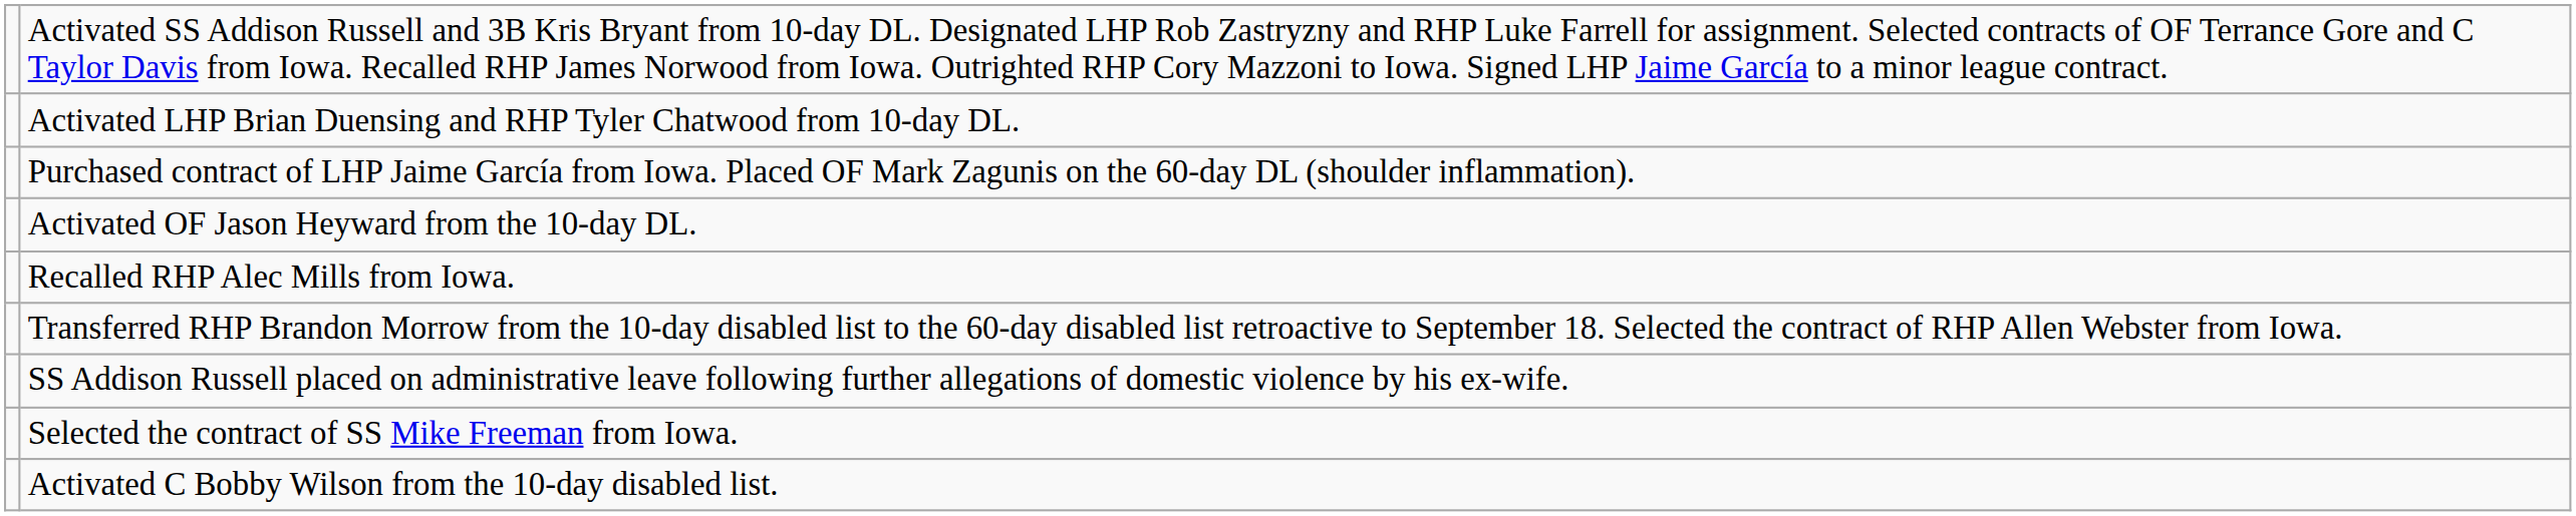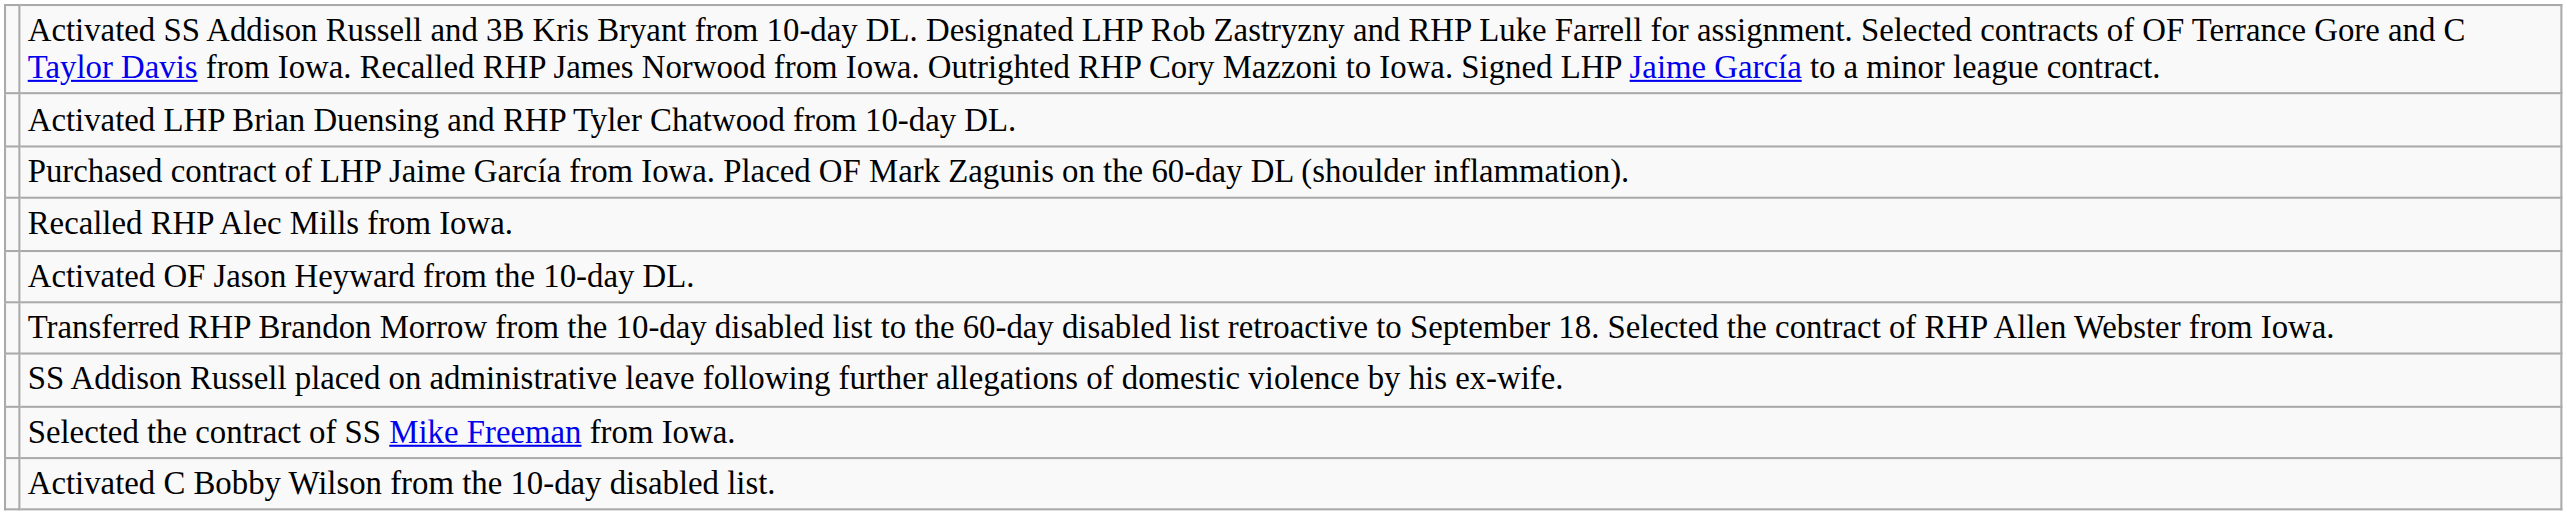 <table class="wikitable">
 <tr>
 <td></td>
 <td>Activated SS Addison Russell and 3B Kris Bryant from 10-day DL. Designated LHP Rob Zastryzny and RHP Luke Farrell for assignment. Selected contracts of OF Terrance Gore and C <a href='#'>Taylor Davis</a> from Iowa. Recalled RHP James Norwood from Iowa. Outrighted RHP Cory Mazzoni to Iowa. Signed LHP <a href='#'>Jaime García</a> to a minor league contract.</td>
 </tr>
 <tr>
 <td></td>
 <td>Activated LHP Brian Duensing and RHP Tyler Chatwood from 10-day DL.</td>
 </tr>
 <tr>
 <td></td>
 <td>Purchased contract of LHP Jaime García from Iowa. Placed OF Mark Zagunis on the 60-day DL (shoulder inflammation).</td>
 </tr>
 <tr>
 <td></td>
-<td>Activated OF Jason Heyward from the 10-day DL.</td>
+<td>Recalled RHP Alec Mills from Iowa.</td>
 </tr>
 <tr>
 <td></td>
-<td>Recalled RHP Alec Mills from Iowa.</td>
+<td>Activated OF Jason Heyward from the 10-day DL.</td>
 </tr>
 <tr>
 <td></td>
 <td>Transferred RHP Brandon Morrow from the 10-day disabled list to the 60-day disabled list retroactive to September 18. Selected the contract of RHP Allen Webster from Iowa.</td>
 </tr>
 <tr>
 <td></td>
 <td>SS Addison Russell placed on administrative leave following further allegations of domestic violence by his ex-wife.</td>
 </tr>
 <tr>
 <td></td>
 <td>Selected the contract of SS <a href='#'>Mike Freeman</a> from Iowa.</td>
 </tr>
 <tr>
 <td></td>
 <td>Activated C Bobby Wilson from the 10-day disabled list.</td>
 </tr>
 </table>
